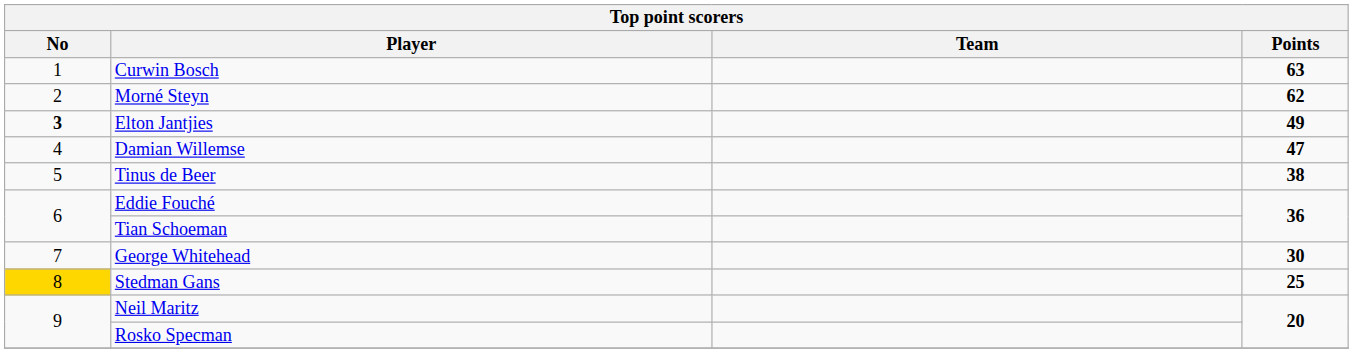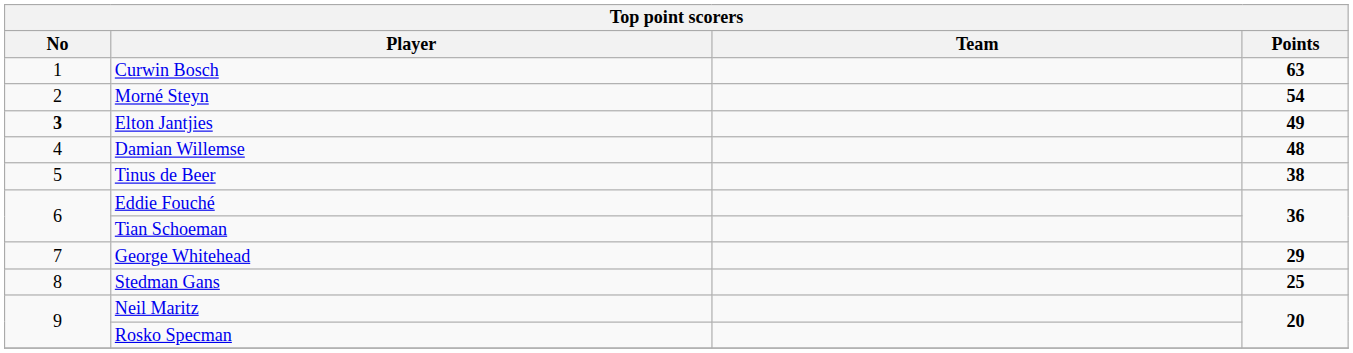 <table class="wikitable collapsible sortable" style="text-align:center; line-height:100%; font-size:100%; width:60%;">
 <tr>
 <th colspan=8>Top point scorers </th>
 </tr>
 <tr>
 <th style="width:6%;">No</th>
 <th style="width:34%;">Player</th>
 <th style="width:30%;">Team</th>
 <th style="width:6%;">Points<br></th>
 </tr>
 <tr>
 <td>1</td>
 <td style="text-align:left;"><a href='#'>Curwin Bosch</a></td>
 <td style="text-align:left;"></td>
 <td><strong>63</strong></td>
 </tr>
 <tr>
 <td>2</td>
 <td style="text-align:left;"><a href='#'>Morné Steyn</a></td>
 <td style="text-align:left;"></td>
-<td><strong>62</strong></td>
+<td><strong>54</strong></td>
 </tr>
 <tr>
 <td><strong>3</strong></td>
 <td style="text-align:left;"><a href='#'>Elton Jantjies</a></td>
 <td style="text-align:left;"></td>
 <td><strong>49</strong></td>
 </tr>
 <tr>
 <td>4</td>
 <td style="text-align:left;"><a href='#'>Damian Willemse</a></td>
 <td style="text-align:left;"></td>
-<td><strong>47</strong></td>
+<td><strong>48</strong></td>
 </tr>
 <tr>
 <td>5</td>
 <td style="text-align:left;"><a href='#'>Tinus de Beer</a></td>
 <td style="text-align:left;"></td>
 <td><strong>38</strong></td>
 </tr>
 <tr>
 <td rowspan="2">6</td>
 <td style="text-align:left;"><a href='#'>Eddie Fouché</a></td>
 <td style="text-align:left;"></td>
 <td rowspan="2"><strong>36</strong></td>
 </tr>
 <tr>
 <td style="text-align:left;"><a href='#'>Tian Schoeman</a></td>
 <td style="text-align:left;"></td>
 </tr>
 <tr>
 <td>7</td>
 <td style="text-align:left;"><a href='#'>George Whitehead</a></td>
 <td style="text-align:left;"></td>
-<td><strong>30</strong></td>
+<td><strong>29</strong></td>
 </tr>
 <tr>
-<td style="background: gold;">8</td>
+<td>8</td>
 <td style="text-align:left;"><a href='#'>Stedman Gans</a></td>
 <td style="text-align:left;"></td>
 <td><strong>25</strong></td>
 </tr>
 <tr>
 <td rowspan="2">9</td>
 <td style="text-align:left;"><a href='#'>Neil Maritz</a></td>
 <td style="text-align:left;"></td>
 <td rowspan="2"><strong>20</strong></td>
 </tr>
 <tr>
 <td style="text-align:left;"><a href='#'>Rosko Specman</a></td>
 <td style="text-align:left;"></td>
 </tr>
 <tr>
 </tr>
 </table>
